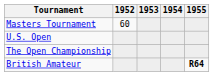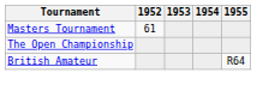 <table class="wikitable" style="font-size:95%;text-align:center;">
 <tr>
 <th>Tournament</th>
 <th>1952</th>
 <th>1953</th>
 <th>1954</th>
 <th>1955</th>
 </tr>
 <tr>
 <td align=left><a href='#'>Masters Tournament</a></td>
-<td>60</td>
-<td style="background:#eeeeee;"></td>
-<td style="background:#eeeeee;"></td>
-<td style="background:#eeeeee;"></td>
-</tr>
-<tr>
-<td align=left><a href='#'>U.S. Open</a></td>
-<td style="background:#eeeeee;"></td>
+<td>61</td>
 <td style="background:#eeeeee;"></td>
 <td style="background:#eeeeee;"></td>
 <td style="background:#eeeeee;"></td>
 </tr>
 <tr>
 <td align=left><a href='#'>The Open Championship</a></td>
 <td style="background:#eeeeee;"></td>
 <td style="background:#eeeeee;"></td>
 <td style="background:#eeeeee;"></td>
 <td style="background:#eeeeee;"></td>
 </tr>
 <tr>
 <td align=left><a href='#'>British Amateur</a></td>
 <td style="background:#eeeeee;"></td>
 <td style="background:#eeeeee;"></td>
 <td style="background:#eeeeee;"></td>
-<td><strong>R64</strong></td>
+<td>R64</td>
 </tr>
 </table>
